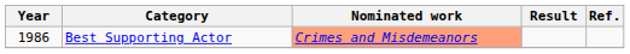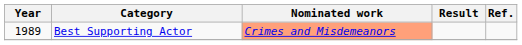 <table class=wikitable>
 <tr>
 <th scope="col" style="width:5em;">Year</th>
 <th scope="col" style="width:26em;">Category</th>
 <th scope="col" style="width:25em;">Nominated work</th>
 <th scope="col" style="width:5em;">Result</th>
 <th>Ref.</th>
 </tr>
 <tr>
-<td style="text-align:center;">1986</td>
+<td style="text-align:center;">1989</td>
 <td><a href='#'>Best Supporting Actor</a></td>
 <td style="background: lightsalmon;"><em><a href='#'>Crimes and Misdemeanors</a></em></td>
 <td></td>
 <td></td>
 </tr>
 <tr>
 </tr>
 </table>
